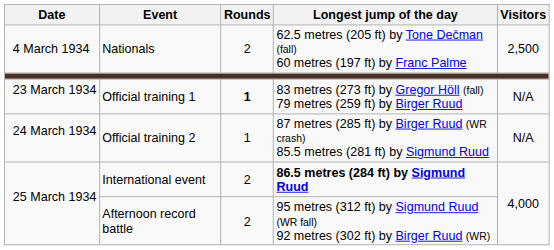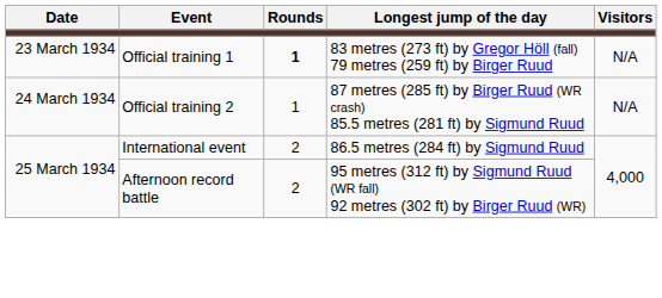 <table class=wikitable style="text-align:center; font-size:88%;">
 <tr>
 <th width=100px>Date</th>
 <th width=130px>Event</th>
 <th width=50px>Rounds</th>
 <th width=245px>Longest jump of the day</th>
 <th width=50px>Visitors</th>
-</tr>
-<tr>
-<td align=right>4 March 1934  </td>
-<td align=left>Nationals</td>
-<td align=center>2</td>
-<td align=left>62.5 metres (205 ft) by <a href='#'>Tone Dečman</a> <small>(fall)</small><br>60 metres (197 ft) by <a href='#'>Franc Palme</a></td>
-<td align=center>2,500</td>
 </tr>
 <tr bgcolor=#4C2F27>
 <td colspan=5></td>
 </tr>
 <tr>
 <td align=right>23 March 1934  </td>
 <td align=left>Official training 1</td>
 <td align=center><strong>1</strong></td>
 <td align=left>83 metres (273 ft) by <a href='#'>Gregor Höll</a> <small>(fall)</small><br>79 metres (259 ft) by <a href='#'>Birger Ruud</a></td>
 <td align=center>N/A</td>
 </tr>
 <tr>
 <td align=right>24 March 1934  </td>
 <td align=left>Official training 2</td>
 <td align=center>1</td>
 <td align=left>87 metres (285 ft) by <a href='#'>Birger Ruud</a> <small>(WR crash)</small><br>85.5 metres (281 ft) by <a href='#'>Sigmund Ruud</a></td>
 <td align=center>N/A</td>
 </tr>
 <tr>
 <td align=right rowspan=2>25 March 1934  </td>
 <td align=left>International event</td>
 <td align=center>2</td>
-<td align=left><strong>86.5 metres (284 ft) by <a href='#'>Sigmund Ruud</a></strong></td>
+<td align=left>86.5 metres (284 ft) by <a href='#'>Sigmund Ruud</a></td>
 <td align=center rowspan=2>4,000</td>
 </tr>
 <tr>
 <td align=left>Afternoon record battle</td>
 <td align=center>2</td>
 <td align=left>95 metres (312 ft) by <a href='#'>Sigmund Ruud</a> <small>(WR fall)</small><br>92 metres (302 ft) by <a href='#'>Birger Ruud</a> <small>(WR)</small></td>
 </tr>
 </table>
